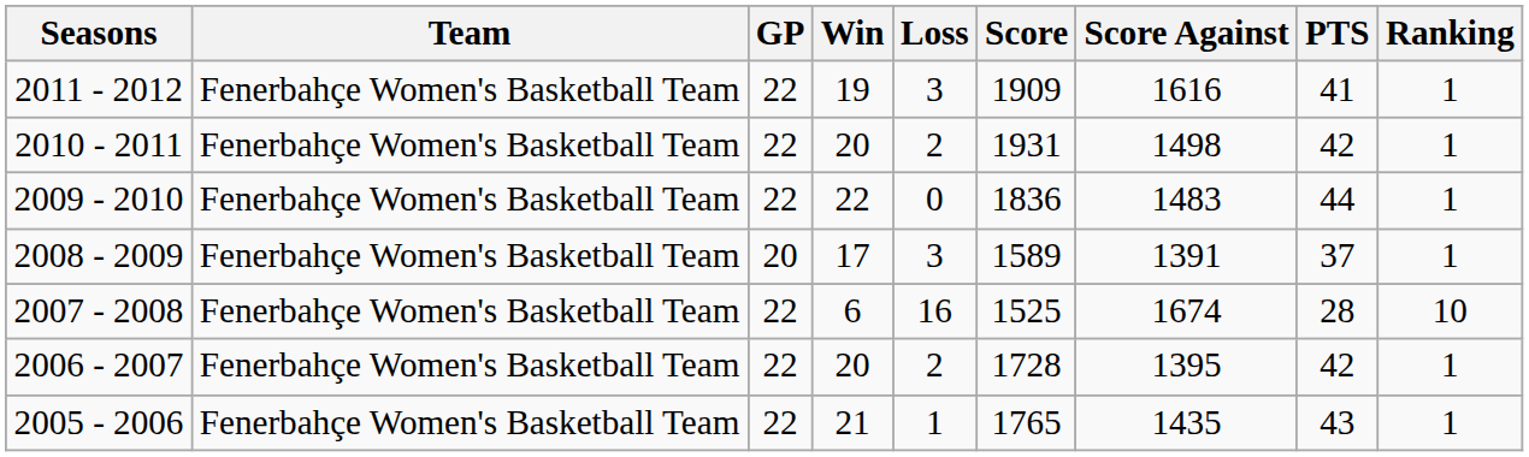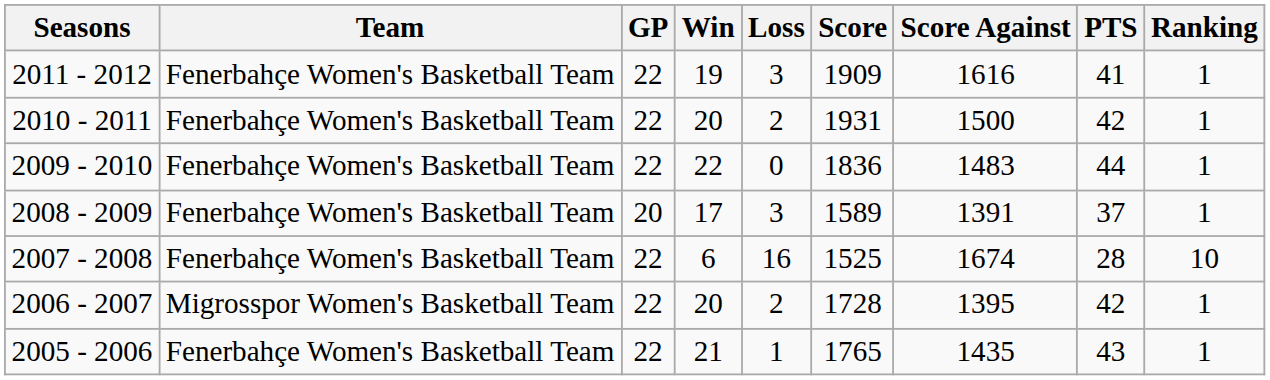 <table class="wikitable">
 <tr>
 <th>Seasons</th>
 <th>Team</th>
 <th>GP</th>
 <th>Win</th>
 <th>Loss</th>
 <th>Score</th>
 <th>Score Against</th>
 <th>PTS</th>
 <th>Ranking</th>
 </tr>
 <tr>
 <td align=center>2011 - 2012</td>
 <td align=center>Fenerbahçe Women's Basketball Team</td>
 <td align=center>22</td>
 <td align=center>19</td>
 <td align=center>3</td>
 <td align=center>1909</td>
 <td align=center>1616</td>
 <td align=center>41</td>
 <td align=center>1</td>
 </tr>
 <tr>
 <td align=center>2010 - 2011</td>
 <td align=center>Fenerbahçe Women's Basketball Team</td>
 <td align=center>22</td>
 <td align=center>20</td>
 <td align=center>2</td>
 <td align=center>1931</td>
-<td align=center>1498</td>
+<td align=center>1500</td>
 <td align=center>42</td>
 <td align=center>1</td>
 </tr>
 <tr>
 <td align=center>2009 - 2010</td>
 <td align=center>Fenerbahçe Women's Basketball Team</td>
 <td align=center>22</td>
 <td align=center>22</td>
 <td align=center>0</td>
 <td align=center>1836</td>
 <td align=center>1483</td>
 <td align=center>44</td>
 <td align=center>1</td>
 </tr>
 <tr>
 <td align=center>2008 - 2009</td>
 <td align=center>Fenerbahçe Women's Basketball Team</td>
 <td align=center>20</td>
 <td align=center>17</td>
 <td align=center>3</td>
 <td align=center>1589</td>
 <td align=center>1391</td>
 <td align=center>37</td>
 <td align=center>1</td>
 </tr>
 <tr>
 <td align=center>2007 - 2008</td>
 <td align=center>Fenerbahçe Women's Basketball Team</td>
 <td align=center>22</td>
 <td align=center>6</td>
 <td align=center>16</td>
 <td align=center>1525</td>
 <td align=center>1674</td>
 <td align=center>28</td>
 <td align=center>10</td>
 </tr>
 <tr>
 <td align=center>2006 - 2007</td>
-<td align=center>Fenerbahçe Women's Basketball Team</td>
+<td align=center> Migrosspor Women's Basketball Team</td>
 <td align=center>22</td>
 <td align=center>20</td>
 <td align=center>2</td>
 <td align=center>1728</td>
 <td align=center>1395</td>
 <td align=center>42</td>
 <td align=center>1</td>
 </tr>
 <tr>
 <td align=center>2005 - 2006</td>
 <td align=center>Fenerbahçe Women's Basketball Team</td>
 <td align=center>22</td>
 <td align=center>21</td>
 <td align=center>1</td>
 <td align=center>1765</td>
 <td align=center>1435</td>
 <td align=center>43</td>
 <td align=center>1</td>
 </tr>
 </table>
